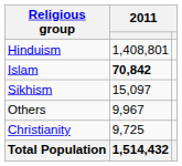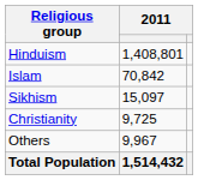 <table class="wikitable sortable">
 <tr>
 <th rowspan="2"><a href='#'>Religious</a><br>group</th>
 <th colspan="2">2011</th>
 </tr>
 <tr>
 <th><a href='#'></a></th>
 <th></th>
 </tr>
 <tr>
 <td><a href='#'>Hinduism</a> </td>
 <td>1,408,801</td>
 <td></td>
 </tr>
 <tr>
 <td><a href='#'>Islam</a> </td>
-<td><strong>70,842</strong></td>
+<td>70,842</td>
 <td></td>
 </tr>
 <tr>
 <td><a href='#'>Sikhism</a> </td>
 <td>15,097</td>
 <td></td>
 </tr>
 <tr>
-<td>Others</td>
-<td>9,967</td>
+<td><a href='#'>Christianity</a> </td>
+<td>9,725</td>
 <td></td>
 </tr>
 <tr>
-<td><a href='#'>Christianity</a> </td>
-<td>9,725</td>
+<td>Others</td>
+<td>9,967</td>
 <td></td>
 </tr>
 <tr>
 <th>Total Population</th>
 <th>1,514,432</th>
 <th></th>
 </tr>
 </table>
